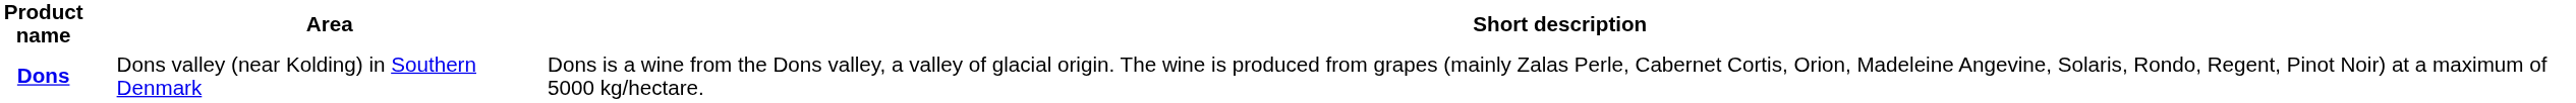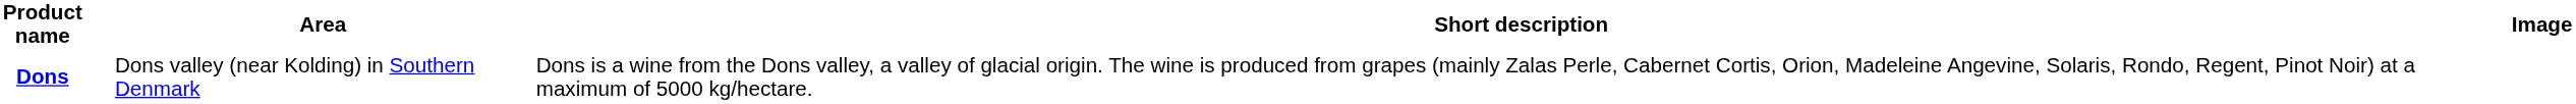 <table>
 <tr>
 <th>Product name</th>
 <th>Area</th>
 <th>Short description</th>
+<th>Image</th>
 </tr>
 <tr>
 <th><a href='#'>Dons</a></th>
 <td>Dons valley (near Kolding) in <a href='#'>Southern Denmark</a></td>
 <td>Dons is a wine from the Dons valley, a valley of glacial origin. The wine is produced from grapes (mainly Zalas Perle, Cabernet Cortis, Orion, Madeleine Angevine, Solaris, Rondo, Regent, Pinot Noir) at a maximum of 5000 kg/hectare.</td>
+<td></td>
 </tr>
 </table>
